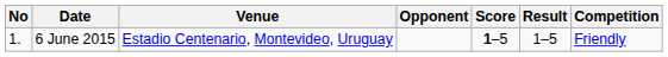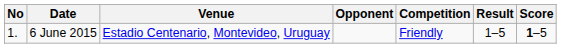 <table class="wikitable" style="font-size:85%;">
 <tr>
 <th>No</th>
 <th>Date</th>
 <th>Venue</th>
 <th>Opponent</th>
+<th>Competition</th>
+<th>Result</th>
 <th>Score</th>
-<th>Result</th>
-<th>Competition</th>
 </tr>
 <tr>
 <td>1.</td>
 <td>6 June 2015</td>
 <td><a href='#'>Estadio Centenario</a>, <a href='#'>Montevideo</a>, <a href='#'>Uruguay</a></td>
 <td></td>
+<td><a href='#'>Friendly</a></td>
+<td align=center>1–5</td>
 <td align=center><strong>1</strong>–5</td>
-<td align=center>1–5</td>
-<td><a href='#'>Friendly</a></td>
 </tr>
 </table>
